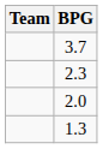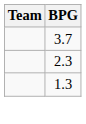 <table class=wikitable>
 <tr>
 <th>Team</th>
 <th>BPG</th>
 </tr>
 <tr>
 <td></td>
 <td align=center>3.7</td>
 </tr>
 <tr>
 <td></td>
 <td align=center>2.3</td>
 </tr>
 <tr>
 <td></td>
-<td align=center>2.0</td>
-</tr>
-<tr>
-<td></td>
 <td align=center>1.3</td>
 </tr>
 </table>
